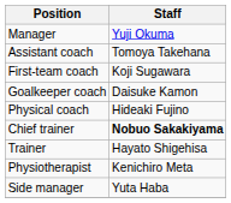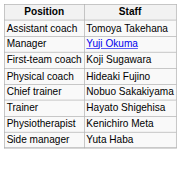 <table class="wikitable">
 <tr>
 <th>Position</th>
 <th>Staff</th>
 </tr>
 <tr>
+<td>Assistant coach</td>
+<td> Tomoya Takehana</td>
+</tr>
+<tr>
 <td>Manager</td>
 <td> <a href='#'>Yuji Okuma</a></td>
 </tr>
 <tr>
-<td>Assistant coach</td>
-<td> Tomoya Takehana</td>
-</tr>
-<tr>
 <td>First-team coach</td>
 <td> Koji Sugawara</td>
-</tr>
-<tr>
-<td>Goalkeeper coach</td>
-<td> Daisuke Kamon</td>
 </tr>
 <tr>
 <td>Physical coach</td>
 <td> Hideaki Fujino</td>
 </tr>
 <tr>
 <td>Chief trainer</td>
-<td><strong> Nobuo Sakakiyama</strong></td>
+<td> Nobuo Sakakiyama</td>
 </tr>
 <tr>
 <td>Trainer</td>
 <td> Hayato Shigehisa</td>
 </tr>
 <tr>
 <td>Physiotherapist</td>
 <td> Kenichiro Meta</td>
 </tr>
 <tr>
 <td>Side manager</td>
 <td> Yuta Haba</td>
 </tr>
 <tr>
 </tr>
 </table>
